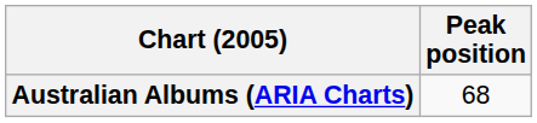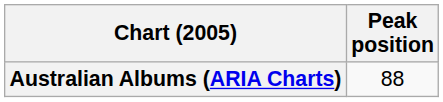 <table class="wikitable sortable plainrowheaders" style="text-align:center">
 <tr>
 <th scope="col">Chart (2005)</th>
 <th scope="col">Peak<br>position</th>
 </tr>
 <tr>
 <th scope="row">Australian Albums (<a href='#'>ARIA Charts</a>)</th>
-<td>68</td>
+<td>88</td>
 </tr>
 </table>
